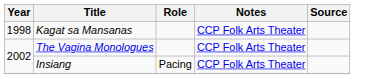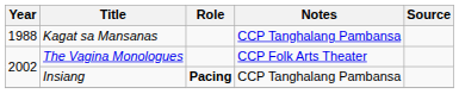 <table class="wikitable sortable" >
 <tr>
 <th>Year</th>
 <th>Title</th>
 <th>Role</th>
 <th class="unsortable">Notes </th>
 <th class="unsortable">Source </th>
 </tr>
 <tr>
-<td>1998</td>
+<td>1988</td>
 <td><em>Kagat sa Mansanas</em></td>
 <td></td>
-<td><a href='#'>CCP Folk Arts Theater</a></td>
+<td><a href='#'>CCP Tanghalang Pambansa</a></td>
 <td></td>
 </tr>
 <tr>
 <td rowspan="2">2002</td>
 <td><em><a href='#'>The Vagina Monologues</a></em></td>
 <td></td>
 <td><a href='#'>CCP Folk Arts Theater</a></td>
 <td></td>
 </tr>
 <tr>
 <td><em>Insiang</em></td>
-<td>Pacing</td>
-<td><a href='#'>CCP Folk Arts Theater</a></td>
+<td><strong>Pacing</strong></td>
+<td>CCP Tanghalang Pambansa</td>
 <td></td>
 </tr>
 <tr>
 </tr>
 </table>
